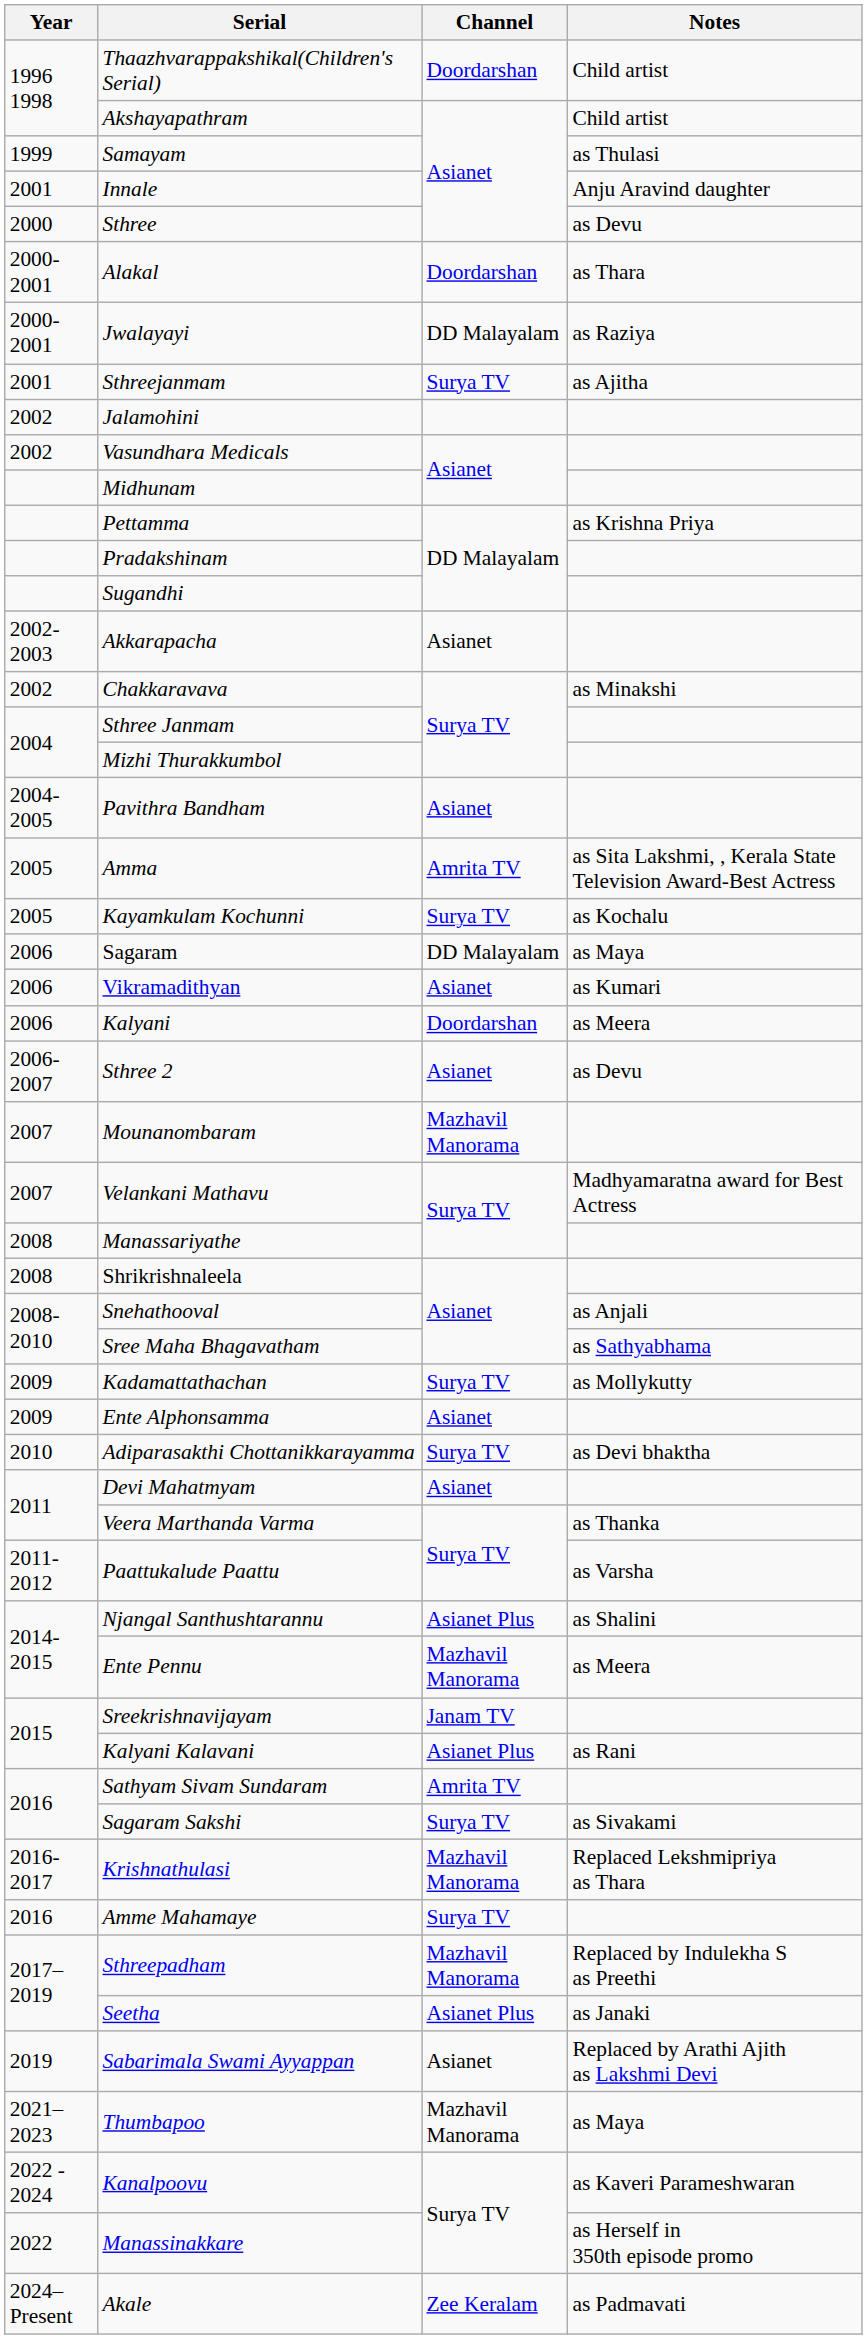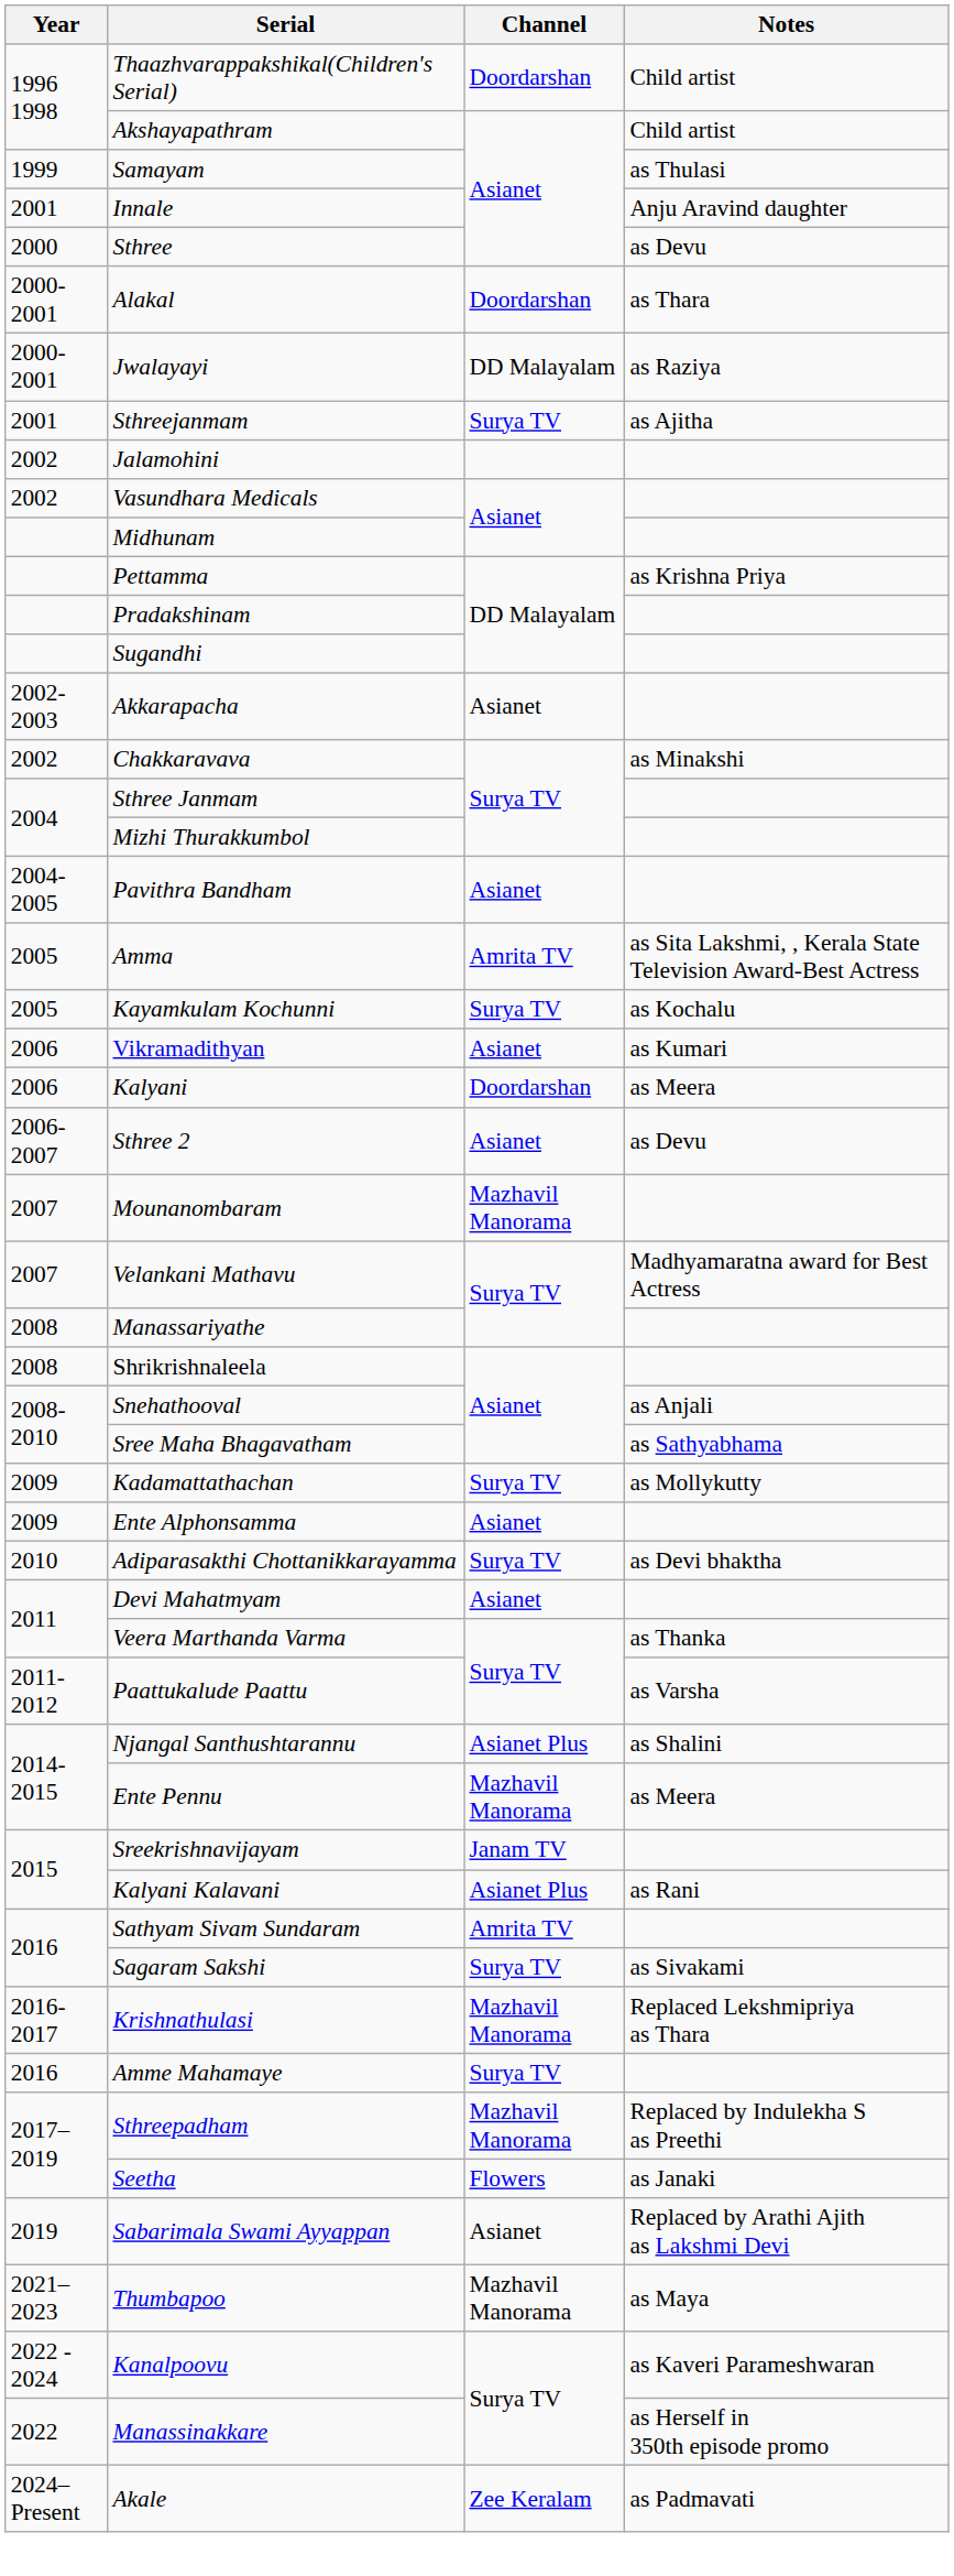 <table class="wikitable" style="font-size: 95%;">
 <tr>
 <th>Year</th>
 <th>Serial</th>
 <th>Channel</th>
 <th>Notes</th>
 </tr>
 <tr>
 <td rowspan="2">1996<br>1998</td>
 <td><em>Thaazhvarappakshikal(Children's Serial)</em></td>
 <td><a href='#'>Doordarshan</a></td>
 <td>Child artist</td>
 </tr>
 <tr>
 <td><em>Akshayapathram</em></td>
 <td rowspan="4"><a href='#'>Asianet</a></td>
 <td>Child artist</td>
 </tr>
 <tr>
 <td>1999</td>
 <td><em>Samayam</em></td>
 <td>as Thulasi</td>
 </tr>
 <tr>
 <td>2001</td>
 <td><em>Innale</em></td>
 <td>Anju Aravind daughter</td>
 </tr>
 <tr>
 <td>2000</td>
 <td><em>Sthree </em></td>
 <td>as Devu</td>
 </tr>
 <tr>
 <td>2000-2001</td>
 <td><em>Alakal</em></td>
 <td><a href='#'>Doordarshan</a></td>
 <td>as Thara</td>
 </tr>
 <tr>
 <td>2000-2001</td>
 <td><em>Jwalayayi</em></td>
 <td>DD Malayalam</td>
 <td>as Raziya</td>
 </tr>
 <tr>
 <td>2001</td>
 <td><em>Sthreejanmam</em></td>
 <td><a href='#'>Surya TV</a></td>
 <td>as Ajitha</td>
 </tr>
 <tr>
 <td>2002</td>
 <td><em>Jalamohini</em></td>
 <td></td>
 <td></td>
 </tr>
 <tr>
 <td>2002</td>
 <td><em>Vasundhara Medicals</em></td>
 <td rowspan="2"><a href='#'>Asianet</a></td>
 <td></td>
 </tr>
 <tr>
 <td></td>
 <td><em>Midhunam</em></td>
 <td></td>
 </tr>
 <tr>
 <td></td>
 <td><em>Pettamma</em></td>
 <td rowspan=3>DD Malayalam</td>
 <td>as Krishna Priya</td>
 </tr>
 <tr>
 <td></td>
 <td><em>Pradakshinam</em></td>
 <td></td>
 </tr>
 <tr>
 <td></td>
 <td><em>Sugandhi</em></td>
 <td></td>
 </tr>
 <tr>
 <td>2002-2003</td>
 <td><em>Akkarapacha</em></td>
 <td>Asianet</td>
 <td></td>
 </tr>
 <tr>
 <td>2002</td>
 <td><em>Chakkaravava</em></td>
 <td rowspan="3"><a href='#'>Surya TV</a></td>
 <td>as Minakshi</td>
 </tr>
 <tr>
 <td rowspan="2">2004</td>
 <td><em>Sthree Janmam</em></td>
 <td></td>
 </tr>
 <tr>
 <td><em>Mizhi Thurakkumbol</em></td>
 <td></td>
 </tr>
 <tr>
 <td>2004-2005</td>
 <td><em>Pavithra Bandham</em></td>
 <td><a href='#'>Asianet</a></td>
 <td></td>
 </tr>
 <tr>
 <td>2005</td>
 <td><em>Amma</em></td>
 <td><a href='#'>Amrita TV</a></td>
 <td>as Sita Lakshmi, , Kerala State Television Award-Best Actress</td>
 </tr>
 <tr>
 <td>2005</td>
 <td><em>Kayamkulam Kochunni</em></td>
 <td><a href='#'>Surya TV</a></td>
 <td>as Kochalu</td>
-</tr>
-<tr>
-<td>2006</td>
-<td>Sagaram</td>
-<td>DD Malayalam</td>
-<td>as Maya</td>
 </tr>
 <tr>
 <td>2006</td>
 <td><a href='#'>Vikramadithyan</a></td>
 <td><a href='#'>Asianet</a></td>
 <td>as Kumari</td>
 </tr>
 <tr>
 <td>2006</td>
 <td><em>Kalyani</em></td>
 <td><a href='#'>Doordarshan</a></td>
 <td>as Meera</td>
 </tr>
 <tr>
 <td>2006-2007</td>
 <td><em>Sthree 2</em></td>
 <td><a href='#'>Asianet</a></td>
 <td>as Devu</td>
 </tr>
 <tr>
 <td>2007</td>
 <td><em>Mounanombaram</em></td>
 <td><a href='#'>Mazhavil Manorama</a></td>
 <td></td>
 </tr>
 <tr>
 <td>2007</td>
 <td><em>Velankani Mathavu</em></td>
 <td rowspan="2"><a href='#'>Surya TV</a></td>
 <td> Madhyamaratna award for Best Actress</td>
 </tr>
 <tr>
 <td>2008</td>
 <td><em>Manassariyathe</em></td>
 <td></td>
 </tr>
 <tr>
 <td>2008</td>
 <td>Shrikrishnaleela</td>
 <td rowspan="3"><a href='#'>Asianet</a></td>
 <td></td>
 </tr>
 <tr>
 <td rowspan="2">2008-2010</td>
 <td><em>Snehathooval</em></td>
 <td>as Anjali</td>
 </tr>
 <tr>
 <td><em>Sree Maha Bhagavatham</em></td>
 <td>as <a href='#'>Sathyabhama</a></td>
 </tr>
 <tr>
 <td>2009</td>
 <td><em>Kadamattathachan</em></td>
 <td><a href='#'>Surya TV</a></td>
 <td>as Mollykutty</td>
 </tr>
 <tr>
 <td>2009</td>
 <td><em>Ente Alphonsamma</em></td>
 <td><a href='#'>Asianet</a></td>
 <td></td>
 </tr>
 <tr>
 <td>2010</td>
 <td><em>Adiparasakthi Chottanikkarayamma</em></td>
 <td><a href='#'>Surya TV</a></td>
 <td>as Devi bhaktha</td>
 </tr>
 <tr>
 <td rowspan="2">2011</td>
 <td><em>Devi Mahatmyam</em></td>
 <td><a href='#'>Asianet</a></td>
 <td></td>
 </tr>
 <tr>
 <td><em>Veera Marthanda Varma</em></td>
 <td rowspan=2><a href='#'>Surya TV</a></td>
 <td>as Thanka</td>
 </tr>
 <tr>
 <td>2011-2012</td>
 <td><em>Paattukalude Paattu</em></td>
 <td>as Varsha</td>
 </tr>
 <tr>
 <td rowspan="2">2014-2015</td>
 <td><em>Njangal Santhushtarannu</em></td>
 <td><a href='#'>Asianet Plus</a></td>
 <td>as Shalini</td>
 </tr>
 <tr>
 <td><em>Ente Pennu</em></td>
 <td><a href='#'>Mazhavil Manorama</a></td>
 <td>as Meera</td>
 </tr>
 <tr>
 <td rowspan="2">2015</td>
 <td><em>Sreekrishnavijayam</em></td>
 <td><a href='#'>Janam TV</a></td>
 <td></td>
 </tr>
 <tr>
 <td><em>Kalyani Kalavani</em></td>
 <td><a href='#'>Asianet Plus</a></td>
 <td>as Rani</td>
 </tr>
 <tr>
 <td rowspan="2">2016</td>
 <td><em>Sathyam Sivam Sundaram</em></td>
 <td><a href='#'>Amrita TV</a></td>
 <td></td>
 </tr>
 <tr>
 <td><em>Sagaram Sakshi</em></td>
 <td><a href='#'>Surya TV</a></td>
 <td>as Sivakami</td>
 </tr>
 <tr>
 <td>2016-2017</td>
 <td><em><a href='#'>Krishnathulasi</a></em></td>
 <td><a href='#'>Mazhavil Manorama</a></td>
 <td>Replaced Lekshmipriya <br>as Thara</td>
 </tr>
 <tr>
 <td>2016</td>
 <td><em>Amme Mahamaye</em></td>
 <td><a href='#'>Surya TV</a></td>
 <td></td>
 </tr>
 <tr>
 <td rowspan="2">2017–  2019</td>
 <td><em><a href='#'>Sthreepadham</a></em></td>
 <td><a href='#'>Mazhavil Manorama</a></td>
 <td>Replaced by Indulekha S <br>as Preethi</td>
 </tr>
 <tr>
 <td><em><a href='#'>Seetha</a></em></td>
-<td><a href='#'>Asianet Plus</a></td>
+<td><a href='#'>Flowers</a></td>
 <td>as Janaki</td>
 </tr>
 <tr>
 <td>2019</td>
 <td><em><a href='#'>Sabarimala Swami Ayyappan</a></em></td>
 <td>Asianet</td>
 <td>Replaced by Arathi Ajith <br>as <a href='#'>Lakshmi Devi</a></td>
 </tr>
 <tr>
 <td>2021– 2023</td>
 <td><em><a href='#'>Thumbapoo</a></em></td>
 <td>Mazhavil Manorama</td>
 <td>as Maya</td>
 </tr>
 <tr>
 <td>2022 - 2024</td>
 <td><em><a href='#'>Kanalpoovu</a></em></td>
 <td rowspan=2>Surya TV</td>
 <td>as Kaveri Parameshwaran</td>
 </tr>
 <tr>
 <td>2022</td>
 <td><em><a href='#'>Manassinakkare</a></em></td>
 <td>as Herself in <br>350th episode promo</td>
 </tr>
 <tr>
 <td>2024–Present</td>
 <td><em>Akale</em></td>
 <td><a href='#'>Zee Keralam</a></td>
 <td>as Padmavati</td>
 </tr>
 </table>
